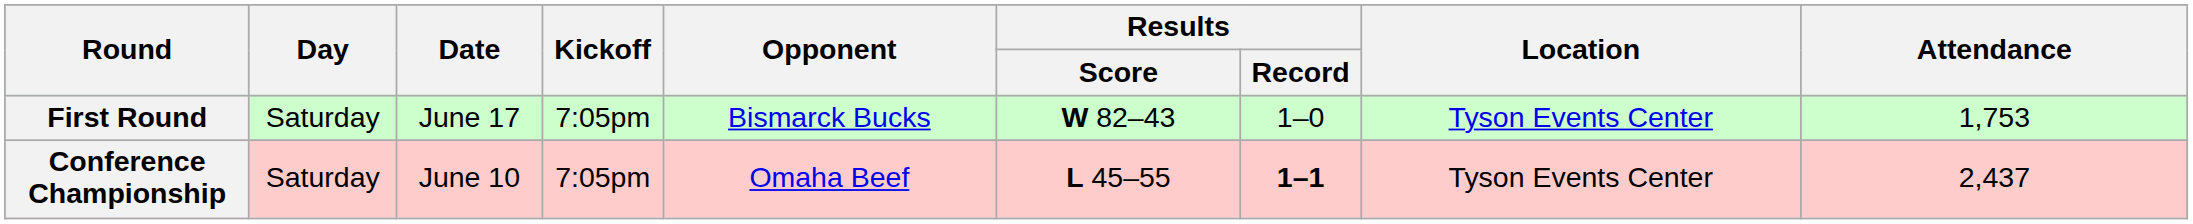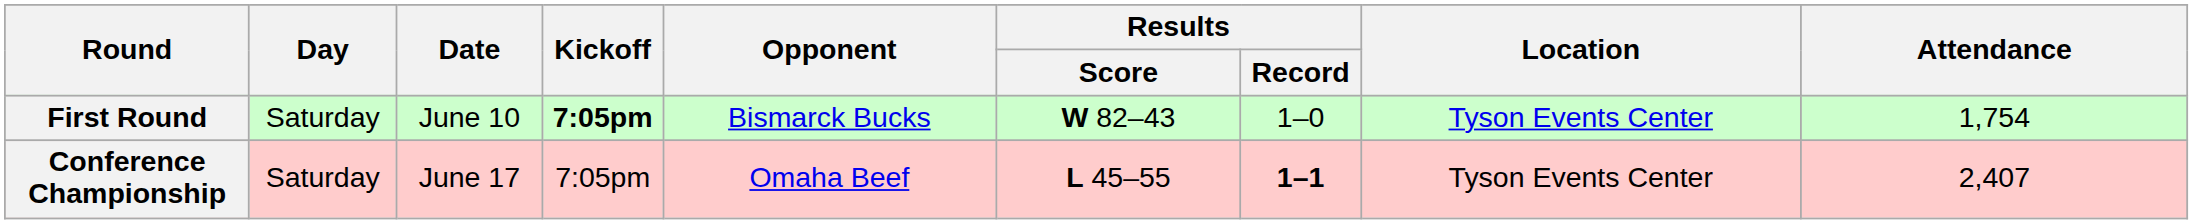 <table class="wikitable">
 <tr>
 <th rowspan="2" width="130">Round</th>
 <th rowspan="2" width="75">Day</th>
 <th rowspan="2" width="75">Date</th>
 <th rowspan="2" width="60">Kickoff</th>
 <th rowspan="2" width="180">Opponent</th>
 <th colspan="2" width="180">Results</th>
 <th rowspan="2" width="240">Location</th>
 <th rowspan="2" width="210">Attendance</th>
 </tr>
 <tr>
 <th width="130">Score</th>
 <th width="60">Record</th>
 </tr>
 <tr align="center" bgcolor="#CCFFCC">
 <th>First Round</th>
 <td>Saturday</td>
-<td>June 17</td>
-<td>7:05pm</td>
+<td>June 10</td>
+<td><strong>7:05pm</strong></td>
 <td><a href='#'>Bismarck Bucks</a></td>
 <td><strong>W</strong> 82–43</td>
 <td>1–0</td>
 <td><a href='#'>Tyson Events Center</a></td>
-<td>1,753</td>
+<td>1,754</td>
 </tr>
 <tr align="center" bgcolor="#FFCCCC">
 <th>Conference Championship</th>
 <td>Saturday</td>
-<td>June 10</td>
+<td>June 17</td>
 <td>7:05pm</td>
 <td><a href='#'>Omaha Beef</a></td>
 <td><strong>L</strong> 45–55</td>
 <td><strong>1–1</strong></td>
 <td>Tyson Events Center</td>
-<td>2,437</td>
+<td>2,407</td>
 </tr>
 </table>
